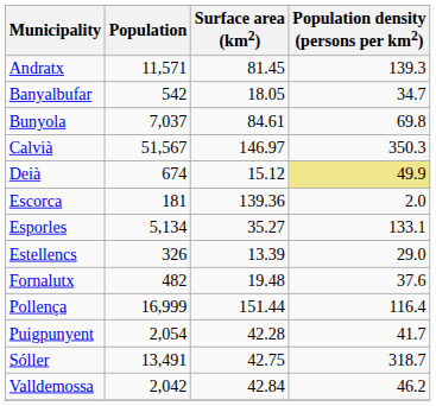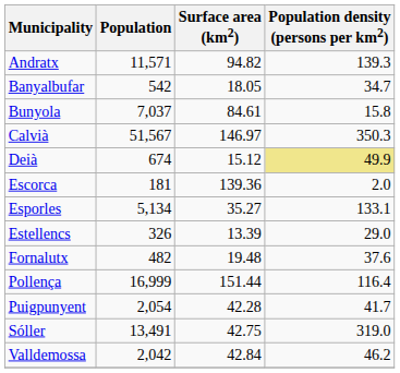 <table class="wikitable sortable">
 <tr>
 <th>Municipality</th>
 <th>Population</th>
 <th>Surface area<br>(km<sup>2</sup>)</th>
 <th>Population density<br>(persons per km<sup>2</sup>)</th>
 </tr>
 <tr>
 <td><a href='#'>Andratx</a></td>
 <td align="right">11,571</td>
-<td align="right">81.45</td>
+<td align="right">94.82</td>
 <td align="right">139.3</td>
 </tr>
 <tr>
 <td><a href='#'>Banyalbufar</a></td>
 <td align="right">542</td>
 <td align="right">18.05</td>
 <td align="right">34.7</td>
 </tr>
 <tr>
 <td><a href='#'>Bunyola</a></td>
 <td align="right">7,037</td>
 <td align="right">84.61</td>
-<td align="right">69.8</td>
+<td align="right">15.8</td>
 </tr>
 <tr>
 <td><a href='#'>Calvià</a></td>
 <td align="right">51,567</td>
 <td align="right">146.97</td>
 <td align="right">350.3</td>
 </tr>
 <tr>
 <td><a href='#'>Deià</a></td>
 <td align="right">674</td>
 <td align="right">15.12</td>
 <td align="right" style="background: khaki;">49.9</td>
 </tr>
 <tr>
 <td><a href='#'>Escorca</a></td>
 <td align="right">181</td>
 <td align="right">139.36</td>
 <td align="right">2.0</td>
 </tr>
 <tr>
 <td><a href='#'>Esporles</a></td>
 <td align="right">5,134</td>
 <td align="right">35.27</td>
 <td align="right">133.1</td>
 </tr>
 <tr>
 <td><a href='#'>Estellencs</a></td>
 <td align="right">326</td>
 <td align="right">13.39</td>
 <td align="right">29.0</td>
 </tr>
 <tr>
 <td><a href='#'>Fornalutx</a></td>
 <td align="right">482</td>
 <td align="right">19.48</td>
 <td align="right">37.6</td>
 </tr>
 <tr>
 <td><a href='#'>Pollença</a></td>
 <td align="right">16,999</td>
 <td align="right">151.44</td>
 <td align="right">116.4</td>
 </tr>
 <tr>
 <td><a href='#'>Puigpunyent</a></td>
 <td align="right">2,054</td>
 <td align="right">42.28</td>
 <td align="right">41.7</td>
 </tr>
 <tr>
 <td><a href='#'>Sóller</a></td>
 <td align="right">13,491</td>
 <td align="right">42.75</td>
-<td align="right">318.7</td>
+<td align="right">319.0</td>
 </tr>
 <tr>
 <td><a href='#'>Valldemossa</a></td>
 <td align="right">2,042</td>
 <td align="right">42.84</td>
 <td align="right">46.2</td>
 </tr>
 <tr>
 </tr>
 </table>
